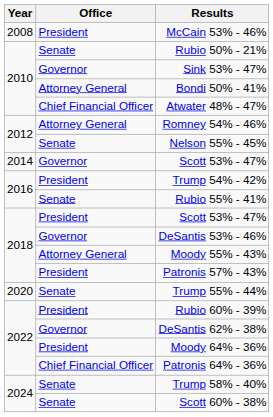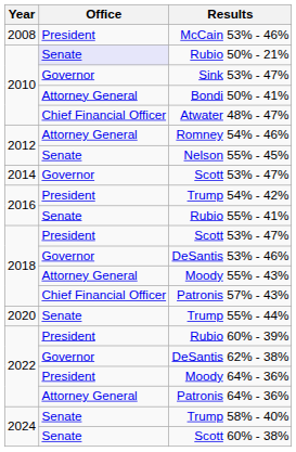 <table class=wikitable>
 <tr>
 <th>Year</th>
 <th>Office</th>
 <th>Results</th>
 </tr>
 <tr>
 <td>2008</td>
 <td><a href='#'>President</a></td>
 <td align="right" ><a href='#'>McCain</a> 53% - 46%</td>
 </tr>
 <tr>
 <td rowspan=4>2010</td>
-<td><a href='#'>Senate</a></td>
+<td style="background: lavender;"><a href='#'>Senate</a></td>
 <td align="right" ><a href='#'>Rubio</a> 50% - 21%</td>
 </tr>
 <tr>
 <td><a href='#'>Governor</a></td>
 <td align="right" ><a href='#'>Sink</a> 53% - 47%</td>
 </tr>
 <tr>
 <td><a href='#'>Attorney General</a></td>
 <td align="right" ><a href='#'>Bondi</a> 50% - 41%</td>
 </tr>
 <tr>
 <td><a href='#'>Chief Financial Officer</a></td>
 <td align="right" ><a href='#'>Atwater</a> 48% - 47%</td>
 </tr>
 <tr>
 <td rowspan=2>2012</td>
 <td><a href='#'>Attorney General</a></td>
 <td align="right" ><a href='#'>Romney</a> 54% - 46%</td>
 </tr>
 <tr>
 <td><a href='#'>Senate</a></td>
 <td align="right" ><a href='#'>Nelson</a> 55% - 45%</td>
 </tr>
 <tr>
 <td>2014</td>
 <td><a href='#'>Governor</a></td>
 <td align="right" ><a href='#'>Scott</a> 53% - 47%</td>
 </tr>
 <tr>
 <td rowspan=2>2016</td>
 <td><a href='#'>President</a></td>
 <td align="right" ><a href='#'>Trump</a> 54% - 42%</td>
 </tr>
 <tr>
 <td><a href='#'>Senate</a></td>
 <td align="right" ><a href='#'>Rubio</a> 55% - 41%</td>
 </tr>
 <tr>
 <td rowspan=4>2018</td>
 <td><a href='#'>President</a></td>
 <td align="right" ><a href='#'>Scott</a> 53% - 47%</td>
 </tr>
 <tr>
 <td><a href='#'>Governor</a></td>
 <td align="right" ><a href='#'>DeSantis</a> 53% - 46%</td>
 </tr>
 <tr>
 <td><a href='#'>Attorney General</a></td>
 <td align="right" ><a href='#'>Moody</a> 55% - 43%</td>
 </tr>
 <tr>
-<td><a href='#'>President</a></td>
+<td><a href='#'>Chief Financial Officer</a></td>
 <td align="right" ><a href='#'>Patronis</a> 57% - 43%</td>
 </tr>
 <tr>
 <td>2020</td>
 <td><a href='#'>Senate</a></td>
 <td align="right" ><a href='#'>Trump</a> 55% - 44%</td>
 </tr>
 <tr>
 <td rowspan=4>2022</td>
 <td><a href='#'>President</a></td>
 <td align="right" ><a href='#'>Rubio</a> 60% - 39%</td>
 </tr>
 <tr>
 <td><a href='#'>Governor</a></td>
 <td align="right" ><a href='#'>DeSantis</a> 62% - 38%</td>
 </tr>
 <tr>
 <td><a href='#'>President</a></td>
 <td align="right" ><a href='#'>Moody</a> 64% - 36%</td>
 </tr>
 <tr>
-<td><a href='#'>Chief Financial Officer</a></td>
+<td><a href='#'>Attorney General</a></td>
 <td align="right" ><a href='#'>Patronis</a> 64% - 36%</td>
 </tr>
 <tr>
 <td rowspan=2>2024</td>
 <td><a href='#'>Senate</a></td>
 <td align="right" ><a href='#'>Trump</a> 58% - 40%</td>
 </tr>
 <tr>
 <td><a href='#'>Senate</a></td>
 <td align="right" ><a href='#'>Scott</a> 60% - 38%</td>
 </tr>
 </table>
